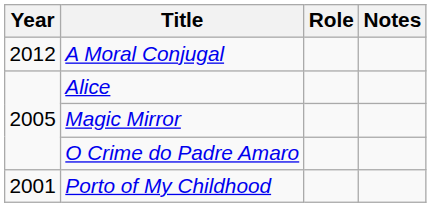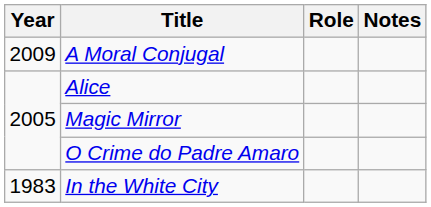 <table class="wikitable sortable">
 <tr>
 <th>Year</th>
 <th>Title</th>
 <th>Role</th>
 <th class="unsortable">Notes</th>
 </tr>
 <tr>
-<td>2012</td>
+<td>2009</td>
 <td><em><a href='#'>A Moral Conjugal</a></em></td>
 <td></td>
 <td></td>
 </tr>
 <tr>
 <td rowspan=3>2005</td>
 <td><em><a href='#'>Alice</a></em></td>
 <td></td>
 <td></td>
 </tr>
 <tr>
 <td><em><a href='#'>Magic Mirror</a></em></td>
 <td></td>
 <td></td>
 </tr>
 <tr>
 <td><em><a href='#'>O Crime do Padre Amaro</a></em></td>
 <td></td>
 <td></td>
 </tr>
 <tr>
-<td>2001</td>
-<td><em><a href='#'>Porto of My Childhood</a></em></td>
+<td>1983</td>
+<td><em><a href='#'>In the White City</a></em></td>
 <td></td>
 <td></td>
 </tr>
 </table>
